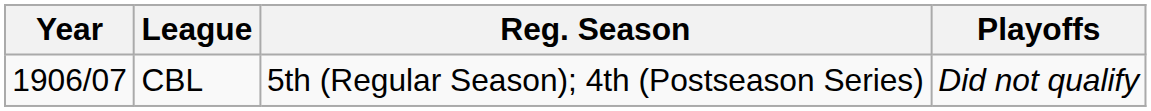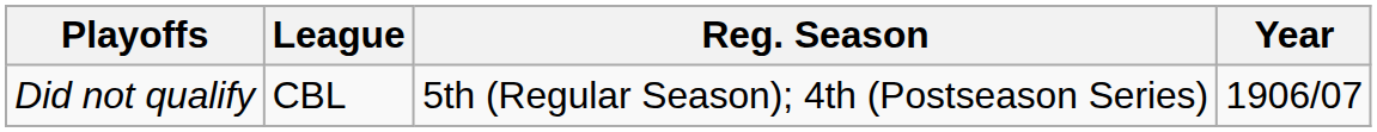 <table class="wikitable">
 <tr>
-<th>Year</th>
+<th>Playoffs</th>
 <th>League</th>
 <th>Reg. Season</th>
-<th>Playoffs</th>
+<th>Year</th>
 </tr>
 <tr>
-<td>1906/07</td>
+<td><em>Did not qualify</em></td>
 <td>CBL</td>
 <td>5th (Regular Season); 4th (Postseason Series)</td>
-<td><em>Did not qualify</em></td>
+<td>1906/07</td>
 </tr>
 </table>
